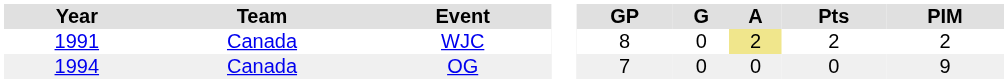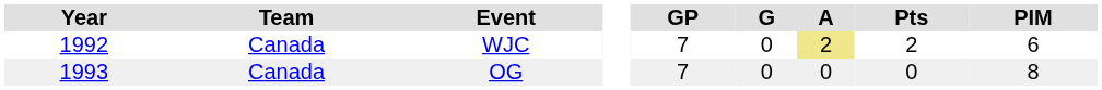 <table border="0" cellpadding="1" cellspacing="0" style="text-align:center; width:50em">
 <tr ALIGN="center" bgcolor="#e0e0e0">
 <th>Year</th>
 <th>Team</th>
 <th>Event</th>
 <th rowspan="99" bgcolor="#ffffff"> </th>
 <th>GP</th>
 <th>G</th>
 <th>A</th>
 <th>Pts</th>
 <th>PIM</th>
 </tr>
 <tr>
-<td><a href='#'>1991</a></td>
+<td><a href='#'>1992</a></td>
 <td><a href='#'>Canada</a></td>
 <td><a href='#'>WJC</a></td>
-<td>8</td>
+<td>7</td>
 <td>0</td>
 <td style="background: khaki;">2</td>
 <td>2</td>
-<td>2</td>
+<td>6</td>
 </tr>
 <tr bgcolor="#f0f0f0">
-<td><a href='#'>1994</a></td>
+<td><a href='#'>1993</a></td>
 <td><a href='#'>Canada</a></td>
 <td><a href='#'>OG</a></td>
 <td>7</td>
 <td>0</td>
 <td>0</td>
 <td>0</td>
-<td>9</td>
+<td>8</td>
 </tr>
 </table>
